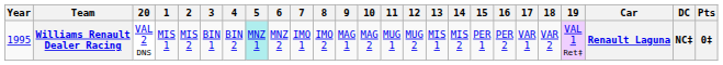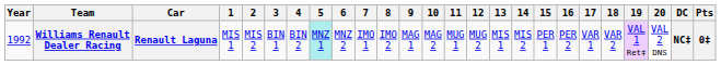 <table class="wikitable" style="text-align:center; font-size:85%">
 <tr>
 <th>Year</th>
 <th>Team</th>
-<th>20</th>
+<th>Car</th>
 <th>1</th>
 <th>2</th>
 <th>3</th>
 <th>4</th>
 <th>5</th>
 <th>6</th>
 <th>7</th>
 <th>8</th>
 <th>9</th>
 <th>10</th>
 <th>11</th>
 <th>12</th>
 <th>13</th>
 <th>14</th>
 <th>15</th>
 <th>16</th>
 <th>17</th>
 <th>18</th>
 <th>19</th>
-<th>Car</th>
+<th>20</th>
 <th>DC</th>
 <th>Pts</th>
 </tr>
 <tr>
-<td><a href='#'>1995</a></td>
+<td><a href='#'>1992</a></td>
 <th nowrap><a href='#'>Williams Renault<br>Dealer Racing</a></th>
-<td style="background:#FFFFFF;"><a href='#'>VAL<br>2</a><br><small>DNS</small></td>
+<th nowrap><a href='#'>Renault Laguna</a></th>
 <td><a href='#'>MIS<br>1</a></td>
 <td><a href='#'>MIS<br>2</a></td>
 <td><a href='#'>BIN<br>1</a></td>
 <td><a href='#'>BIN<br>2</a></td>
 <td style="background: paleturquoise;"><a href='#'>MNZ<br>1</a></td>
 <td><a href='#'>MNZ<br>2</a></td>
 <td><a href='#'>IMO<br>1</a></td>
 <td><a href='#'>IMO<br>2</a></td>
 <td><a href='#'>MAG<br>1</a></td>
 <td><a href='#'>MAG<br>2</a></td>
 <td><a href='#'>MUG<br>1</a></td>
 <td><a href='#'>MUG<br>2</a></td>
 <td><a href='#'>MIS<br>1</a></td>
 <td><a href='#'>MIS<br>2</a></td>
 <td><a href='#'>PER<br>1</a></td>
 <td><a href='#'>PER<br>2</a></td>
 <td><a href='#'>VAR<br>1</a></td>
 <td><a href='#'>VAR<br>2</a></td>
 <td style="background:#EFCFFF;"><a href='#'>VAL<br>1</a><br><small>Ret‡</small></td>
-<th nowrap><a href='#'>Renault Laguna</a></th>
+<td style="background:#FFFFFF;"><a href='#'>VAL<br>2</a><br><small>DNS</small></td>
 <th>NC‡</th>
 <th>0‡</th>
 </tr>
 </table>
